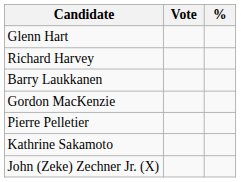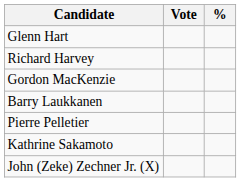 <table class="wikitable">
 <tr>
 <th bgcolor="#DDDDFF" width="180px">Candidate</th>
 <th bgcolor="#DDDDFF" width="40px">Vote</th>
 <th bgcolor="#DDDDFF" width="30px">%</th>
 </tr>
 <tr>
 <td>Glenn Hart</td>
 <td></td>
 <td></td>
 </tr>
 <tr>
 <td>Richard Harvey</td>
 <td></td>
 <td></td>
 </tr>
 <tr>
-<td>Barry Laukkanen</td>
+<td>Gordon MacKenzie</td>
 <td></td>
 <td></td>
 </tr>
 <tr>
-<td>Gordon MacKenzie</td>
+<td>Barry Laukkanen</td>
 <td></td>
 <td></td>
 </tr>
 <tr>
 <td>Pierre Pelletier</td>
 <td></td>
 <td></td>
 </tr>
 <tr>
 <td>Kathrine Sakamoto</td>
 <td></td>
 <td></td>
 </tr>
 <tr>
 <td>John (Zeke) Zechner Jr. (X)</td>
 <td></td>
 <td></td>
 </tr>
 </table>
